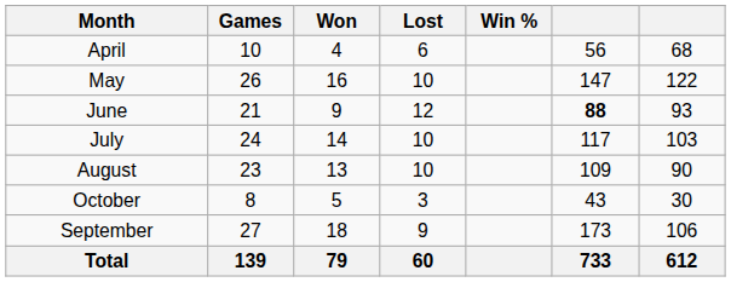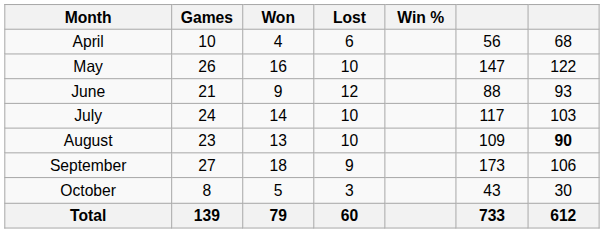 <table class="wikitable" style="font-size:95%; text-align:center; width:38em;margin: 0.5em auto;">
 <tr>
 <th width="28%">Month</th>
 <th width="12%">Games</th>
 <th width="12%">Won</th>
 <th width="12%">Lost</th>
 <th width="12%">Win %</th>
 <th width="12%"></th>
 <th width="12%"></th>
 </tr>
 <tr>
 <td>April</td>
 <td>10</td>
 <td>4</td>
 <td>6</td>
 <td></td>
 <td>56</td>
 <td>68</td>
 </tr>
 <tr>
 <td>May</td>
 <td>26</td>
 <td>16</td>
 <td>10</td>
 <td></td>
 <td>147</td>
 <td>122</td>
 </tr>
 <tr>
 <td>June</td>
 <td>21</td>
 <td>9</td>
 <td>12</td>
 <td></td>
-<td><strong>88</strong></td>
+<td>88</td>
 <td>93</td>
 </tr>
 <tr>
 <td>July</td>
 <td>24</td>
 <td>14</td>
 <td>10</td>
 <td></td>
 <td>117</td>
 <td>103</td>
 </tr>
 <tr>
 <td>August</td>
 <td>23</td>
 <td>13</td>
 <td>10</td>
 <td></td>
 <td>109</td>
-<td>90</td>
+<td><strong>90</strong></td>
+</tr>
+<tr>
+<td>September</td>
+<td>27</td>
+<td>18</td>
+<td>9</td>
+<td></td>
+<td>173</td>
+<td>106</td>
 </tr>
 <tr>
 <td>October</td>
 <td>8</td>
 <td>5</td>
 <td>3</td>
 <td></td>
 <td>43</td>
 <td>30</td>
 </tr>
 <tr>
-<td>September</td>
-<td>27</td>
-<td>18</td>
-<td>9</td>
-<td></td>
-<td>173</td>
-<td>106</td>
-</tr>
-<tr>
 <th>Total</th>
 <th>139</th>
 <th>79</th>
 <th>60</th>
 <th></th>
 <th>733</th>
 <th>612</th>
 </tr>
 </table>
